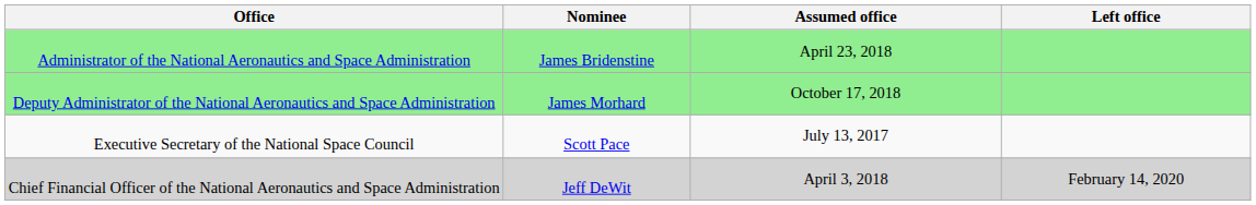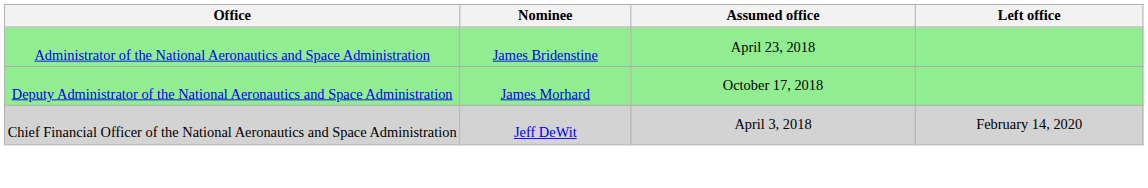 <table class="wikitable sortable" style="text-align:center">
 <tr>
 <th style="width:40%;">Office</th>
 <th style="width:15%;">Nominee</th>
 <th style="width:25%;" data-sort- type="date">Assumed office</th>
 <th style="width:20%;" data-sort- type="date">Left office</th>
 </tr>
 <tr style="background:lightgreen;">
 <td><br><a href='#'>Administrator of the National Aeronautics and Space Administration</a></td>
 <td><br><a href='#'>James Bridenstine</a></td>
 <td>April 23, 2018<br></td>
 <td></td>
 </tr>
 <tr style="background:lightgreen;">
 <td><br><a href='#'>Deputy Administrator of the National Aeronautics and Space Administration</a></td>
 <td><br><a href='#'>James Morhard</a></td>
 <td>October 17, 2018<br></td>
 <td></td>
 </tr>
-<tr>
-<td><br>Executive Secretary of the National Space Council</td>
-<td><br><a href='#'>Scott Pace</a></td>
-<td>July 13, 2017<br></td>
-<td></td>
-</tr>
 <tr style="background:lightgray;">
 <td><br>Chief Financial Officer of the National Aeronautics and Space Administration</td>
 <td><br><a href='#'>Jeff DeWit</a></td>
 <td>April 3, 2018<br></td>
 <td>February 14, 2020</td>
 </tr>
 </table>
